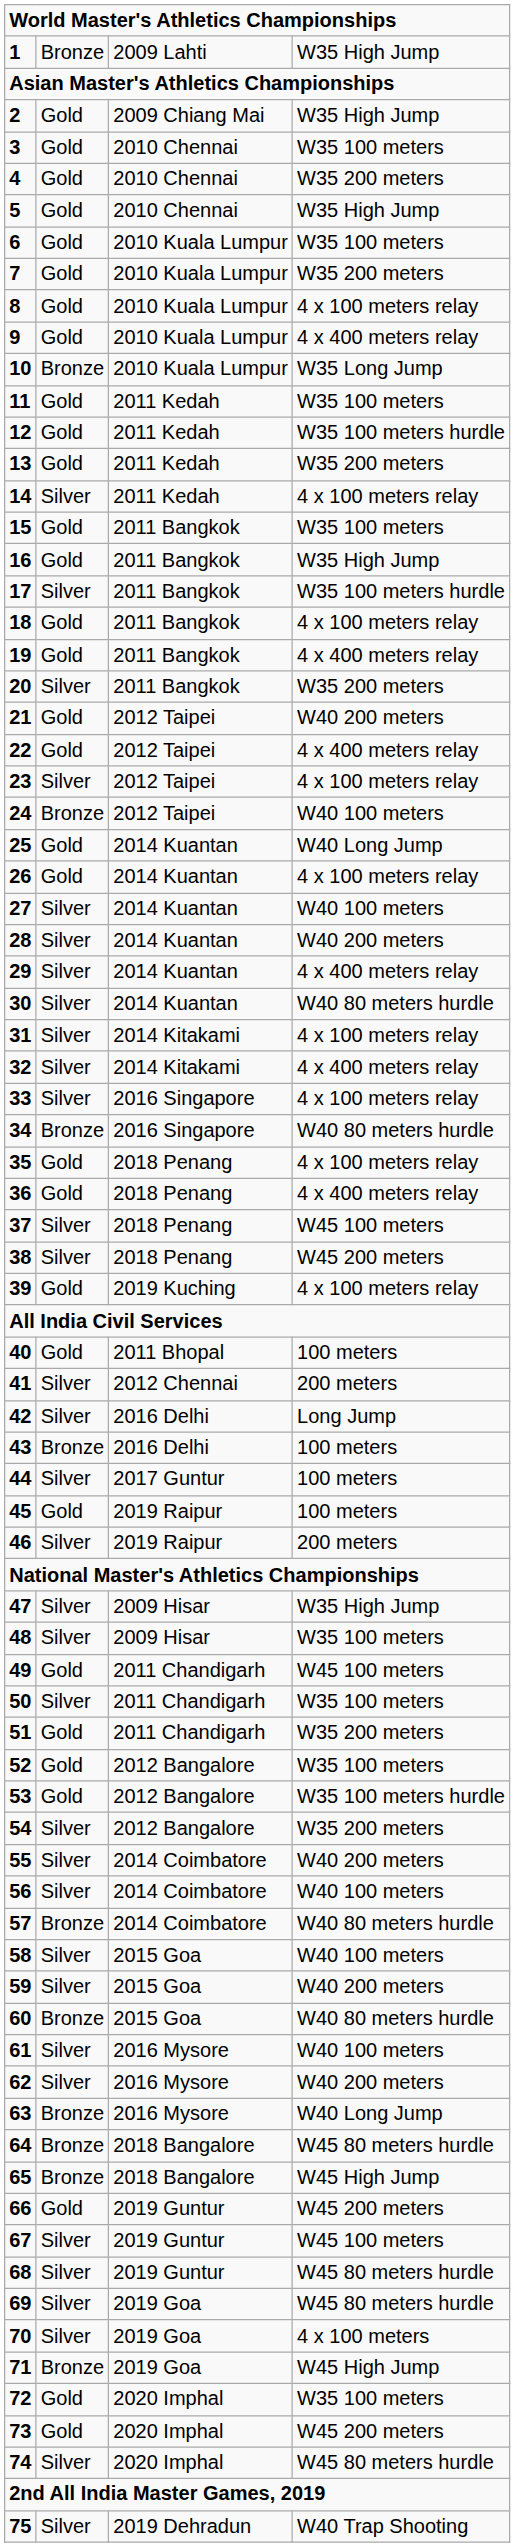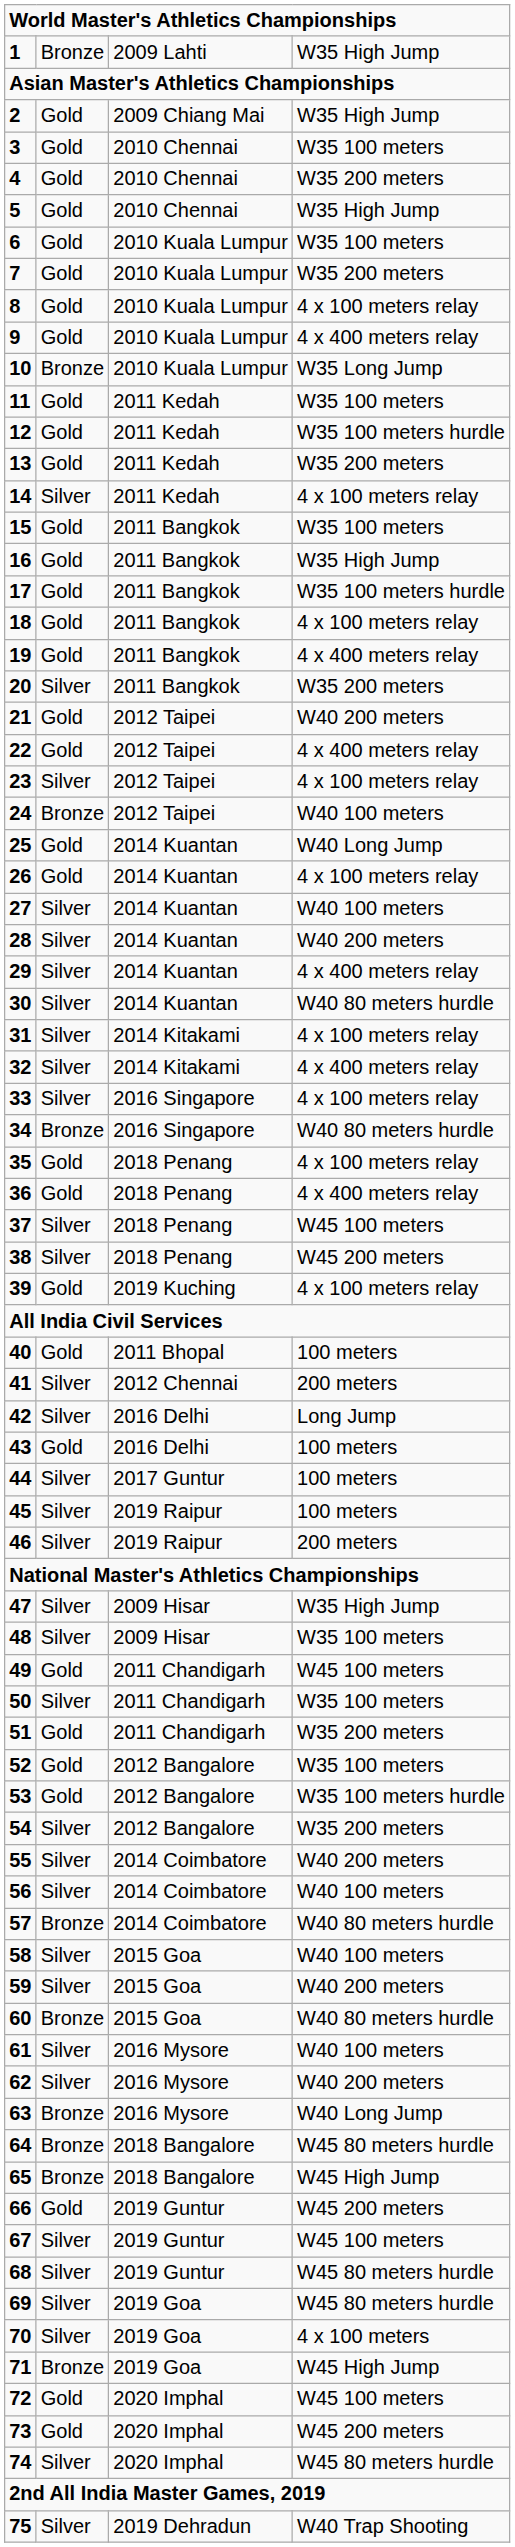 <table class="wikitable">
 <tr>
 <td colspan="4"><strong>World Master's Athletics Championships</strong></td>
 </tr>
 <tr>
 <td><strong>1</strong></td>
 <td>Bronze</td>
 <td>2009 Lahti</td>
 <td>W35 High Jump</td>
 </tr>
 <tr>
 <td colspan="4"><strong>Asian Master's Athletics Championships</strong></td>
 </tr>
 <tr>
 <td><strong>2</strong></td>
 <td>Gold</td>
 <td>2009 Chiang Mai</td>
 <td>W35 High Jump</td>
 </tr>
 <tr>
 <td><strong>3</strong></td>
 <td>Gold</td>
 <td>2010 Chennai</td>
 <td>W35 100 meters</td>
 </tr>
 <tr>
 <td><strong>4</strong></td>
 <td>Gold</td>
 <td>2010 Chennai</td>
 <td>W35 200 meters</td>
 </tr>
 <tr>
 <td><strong>5</strong></td>
 <td>Gold</td>
 <td>2010 Chennai</td>
 <td>W35 High Jump</td>
 </tr>
 <tr>
 <td><strong>6</strong></td>
 <td>Gold</td>
 <td>2010 Kuala Lumpur</td>
 <td>W35 100 meters</td>
 </tr>
 <tr>
 <td><strong>7</strong></td>
 <td>Gold</td>
 <td>2010 Kuala Lumpur</td>
 <td>W35 200 meters</td>
 </tr>
 <tr>
 <td><strong>8</strong></td>
 <td>Gold</td>
 <td>2010 Kuala Lumpur</td>
 <td>4 x 100 meters relay</td>
 </tr>
 <tr>
 <td><strong>9</strong></td>
 <td>Gold</td>
 <td>2010 Kuala Lumpur</td>
 <td>4 x 400 meters relay</td>
 </tr>
 <tr>
 <td><strong>10</strong></td>
 <td>Bronze</td>
 <td>2010 Kuala Lumpur</td>
 <td>W35 Long Jump</td>
 </tr>
 <tr>
 <td><strong>11</strong></td>
 <td>Gold</td>
 <td>2011 Kedah</td>
 <td>W35 100 meters</td>
 </tr>
 <tr>
 <td><strong>12</strong></td>
 <td>Gold</td>
 <td>2011 Kedah</td>
 <td>W35 100 meters hurdle</td>
 </tr>
 <tr>
 <td><strong>13</strong></td>
 <td>Gold</td>
 <td>2011 Kedah</td>
 <td>W35 200 meters</td>
 </tr>
 <tr>
 <td><strong>14</strong></td>
 <td>Silver</td>
 <td>2011 Kedah</td>
 <td>4 x 100 meters relay</td>
 </tr>
 <tr>
 <td><strong>15</strong></td>
 <td>Gold</td>
 <td>2011 Bangkok</td>
 <td>W35 100 meters</td>
 </tr>
 <tr>
 <td><strong>16</strong></td>
 <td>Gold</td>
 <td>2011 Bangkok</td>
 <td>W35 High Jump</td>
 </tr>
 <tr>
 <td><strong>17</strong></td>
-<td>Silver</td>
+<td>Gold</td>
 <td>2011 Bangkok</td>
 <td>W35 100 meters hurdle</td>
 </tr>
 <tr>
 <td><strong>18</strong></td>
 <td>Gold</td>
 <td>2011 Bangkok</td>
 <td>4 x 100 meters relay</td>
 </tr>
 <tr>
 <td><strong>19</strong></td>
 <td>Gold</td>
 <td>2011 Bangkok</td>
 <td>4 x 400 meters relay</td>
 </tr>
 <tr>
 <td><strong>20</strong></td>
 <td>Silver</td>
 <td>2011 Bangkok</td>
 <td>W35 200 meters</td>
 </tr>
 <tr>
 <td><strong>21</strong></td>
 <td>Gold</td>
 <td>2012 Taipei</td>
 <td>W40 200 meters</td>
 </tr>
 <tr>
 <td><strong>22</strong></td>
 <td>Gold</td>
 <td>2012 Taipei</td>
 <td>4 x 400 meters relay</td>
 </tr>
 <tr>
 <td><strong>23</strong></td>
 <td>Silver</td>
 <td>2012 Taipei</td>
 <td>4 x 100 meters relay</td>
 </tr>
 <tr>
 <td><strong>24</strong></td>
 <td>Bronze</td>
 <td>2012 Taipei</td>
 <td>W40 100 meters</td>
 </tr>
 <tr>
 <td><strong>25</strong></td>
 <td>Gold</td>
 <td>2014 Kuantan</td>
 <td>W40 Long Jump</td>
 </tr>
 <tr>
 <td><strong>26</strong></td>
 <td>Gold</td>
 <td>2014 Kuantan</td>
 <td>4 x 100 meters relay</td>
 </tr>
 <tr>
 <td><strong>27</strong></td>
 <td>Silver</td>
 <td>2014 Kuantan</td>
 <td>W40 100 meters</td>
 </tr>
 <tr>
 <td><strong>28</strong></td>
 <td>Silver</td>
 <td>2014 Kuantan</td>
 <td>W40 200 meters</td>
 </tr>
 <tr>
 <td><strong>29</strong></td>
 <td>Silver</td>
 <td>2014 Kuantan</td>
 <td>4 x 400 meters relay</td>
 </tr>
 <tr>
 <td><strong>30</strong></td>
 <td>Silver</td>
 <td>2014 Kuantan</td>
 <td>W40 80 meters hurdle</td>
 </tr>
 <tr>
 <td><strong>31</strong></td>
 <td>Silver</td>
 <td>2014 Kitakami</td>
 <td>4 x 100 meters relay</td>
 </tr>
 <tr>
 <td><strong>32</strong></td>
 <td>Silver</td>
 <td>2014 Kitakami</td>
 <td>4 x 400 meters relay</td>
 </tr>
 <tr>
 <td><strong>33</strong></td>
 <td>Silver</td>
 <td>2016 Singapore</td>
 <td>4 x 100 meters relay</td>
 </tr>
 <tr>
 <td><strong>34</strong></td>
 <td>Bronze</td>
 <td>2016 Singapore</td>
 <td>W40 80 meters hurdle</td>
 </tr>
 <tr>
 <td><strong>35</strong></td>
 <td>Gold</td>
 <td>2018 Penang</td>
 <td>4 x 100 meters relay</td>
 </tr>
 <tr>
 <td><strong>36</strong></td>
 <td>Gold</td>
 <td>2018 Penang</td>
 <td>4 x 400 meters relay</td>
 </tr>
 <tr>
 <td><strong>37</strong></td>
 <td>Silver</td>
 <td>2018 Penang</td>
 <td>W45 100 meters</td>
 </tr>
 <tr>
 <td><strong>38</strong></td>
 <td>Silver</td>
 <td>2018 Penang</td>
 <td>W45 200 meters</td>
 </tr>
 <tr>
 <td><strong>39</strong></td>
 <td>Gold</td>
 <td>2019 Kuching</td>
 <td>4 x 100 meters relay</td>
 </tr>
 <tr>
 <td colspan="4"><strong>All India Civil Services</strong></td>
 </tr>
 <tr>
 <td><strong>40</strong></td>
 <td>Gold</td>
 <td>2011 Bhopal</td>
 <td>100 meters</td>
 </tr>
 <tr>
 <td><strong>41</strong></td>
 <td>Silver</td>
 <td>2012 Chennai</td>
 <td>200 meters</td>
 </tr>
 <tr>
 <td><strong>42</strong></td>
 <td>Silver</td>
 <td>2016 Delhi</td>
 <td>Long Jump</td>
 </tr>
 <tr>
 <td><strong>43</strong></td>
-<td>Bronze</td>
+<td>Gold</td>
 <td>2016 Delhi</td>
 <td>100 meters</td>
 </tr>
 <tr>
 <td><strong>44</strong></td>
 <td>Silver</td>
 <td>2017 Guntur</td>
 <td>100 meters</td>
 </tr>
 <tr>
 <td><strong>45</strong></td>
-<td>Gold</td>
+<td>Silver</td>
 <td>2019 Raipur</td>
 <td>100 meters</td>
 </tr>
 <tr>
 <td><strong>46</strong></td>
 <td>Silver</td>
 <td>2019 Raipur</td>
 <td>200 meters</td>
 </tr>
 <tr>
 <td colspan="4"><strong>National Master's Athletics Championships</strong></td>
 </tr>
 <tr>
 <td><strong>47</strong></td>
 <td>Silver</td>
 <td>2009 Hisar</td>
 <td>W35 High Jump</td>
 </tr>
 <tr>
 <td><strong>48</strong></td>
 <td>Silver</td>
 <td>2009 Hisar</td>
 <td>W35 100 meters</td>
 </tr>
 <tr>
 <td><strong>49</strong></td>
 <td>Gold</td>
 <td>2011 Chandigarh</td>
 <td>W45 100 meters</td>
 </tr>
 <tr>
 <td><strong>50</strong></td>
 <td>Silver</td>
 <td>2011 Chandigarh</td>
 <td>W35 100 meters</td>
 </tr>
 <tr>
 <td><strong>51</strong></td>
 <td>Gold</td>
 <td>2011 Chandigarh</td>
 <td>W35 200 meters</td>
 </tr>
 <tr>
 <td><strong>52</strong></td>
 <td>Gold</td>
 <td>2012 Bangalore</td>
 <td>W35 100 meters</td>
 </tr>
 <tr>
 <td><strong>53</strong></td>
 <td>Gold</td>
 <td>2012 Bangalore</td>
 <td>W35 100 meters hurdle</td>
 </tr>
 <tr>
 <td><strong>54</strong></td>
 <td>Silver</td>
 <td>2012 Bangalore</td>
 <td>W35 200 meters</td>
 </tr>
 <tr>
 <td><strong>55</strong></td>
 <td>Silver</td>
 <td>2014 Coimbatore</td>
 <td>W40 200 meters</td>
 </tr>
 <tr>
 <td><strong>56</strong></td>
 <td>Silver</td>
 <td>2014 Coimbatore</td>
 <td>W40 100 meters</td>
 </tr>
 <tr>
 <td><strong>57</strong></td>
 <td>Bronze</td>
 <td>2014 Coimbatore</td>
 <td>W40 80 meters hurdle</td>
 </tr>
 <tr>
 <td><strong>58</strong></td>
 <td>Silver</td>
 <td>2015 Goa</td>
 <td>W40 100 meters</td>
 </tr>
 <tr>
 <td><strong>59</strong></td>
 <td>Silver</td>
 <td>2015 Goa</td>
 <td>W40 200 meters</td>
 </tr>
 <tr>
 <td><strong>60</strong></td>
 <td>Bronze</td>
 <td>2015 Goa</td>
 <td>W40 80 meters hurdle</td>
 </tr>
 <tr>
 <td><strong>61</strong></td>
 <td>Silver</td>
 <td>2016 Mysore</td>
 <td>W40 100 meters</td>
 </tr>
 <tr>
 <td><strong>62</strong></td>
 <td>Silver</td>
 <td>2016 Mysore</td>
 <td>W40 200 meters</td>
 </tr>
 <tr>
 <td><strong>63</strong></td>
 <td>Bronze</td>
 <td>2016 Mysore</td>
 <td>W40 Long Jump</td>
 </tr>
 <tr>
 <td><strong>64</strong></td>
 <td>Bronze</td>
 <td>2018 Bangalore</td>
 <td>W45 80 meters hurdle</td>
 </tr>
 <tr>
 <td><strong>65</strong></td>
 <td>Bronze</td>
 <td>2018 Bangalore</td>
 <td>W45 High Jump</td>
 </tr>
 <tr>
 <td><strong>66</strong></td>
 <td>Gold</td>
 <td>2019 Guntur</td>
 <td>W45 200 meters</td>
 </tr>
 <tr>
 <td><strong>67</strong></td>
 <td>Silver</td>
 <td>2019 Guntur</td>
 <td>W45 100 meters</td>
 </tr>
 <tr>
 <td><strong>68</strong></td>
 <td>Silver</td>
 <td>2019 Guntur</td>
 <td>W45 80 meters hurdle</td>
 </tr>
 <tr>
 <td><strong>69</strong></td>
 <td>Silver</td>
 <td>2019 Goa</td>
 <td>W45 80 meters hurdle</td>
 </tr>
 <tr>
 <td><strong>70</strong></td>
 <td>Silver</td>
 <td>2019 Goa</td>
 <td>4 x 100 meters</td>
 </tr>
 <tr>
 <td><strong>71</strong></td>
 <td>Bronze</td>
 <td>2019 Goa</td>
 <td>W45 High Jump</td>
 </tr>
 <tr>
 <td><strong>72</strong></td>
 <td>Gold</td>
 <td>2020 Imphal</td>
-<td>W35 100 meters</td>
+<td>W45 100 meters</td>
 </tr>
 <tr>
 <td><strong>73</strong></td>
 <td>Gold</td>
 <td>2020 Imphal</td>
 <td>W45 200 meters</td>
 </tr>
 <tr>
 <td><strong>74</strong></td>
 <td>Silver</td>
 <td>2020 Imphal</td>
 <td>W45 80 meters hurdle</td>
 </tr>
 <tr>
 <td colspan="4"><strong>2nd All India Master Games, 2019</strong></td>
 </tr>
 <tr>
 <td><strong>75</strong></td>
 <td>Silver</td>
 <td>2019 Dehradun</td>
 <td>W40 Trap Shooting</td>
 </tr>
 </table>
